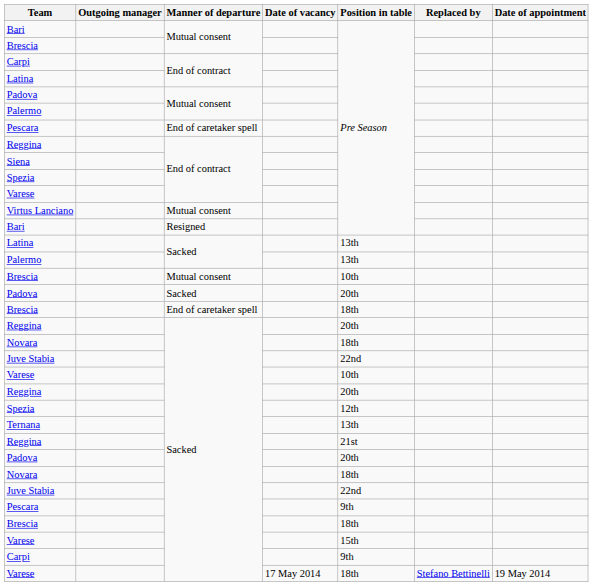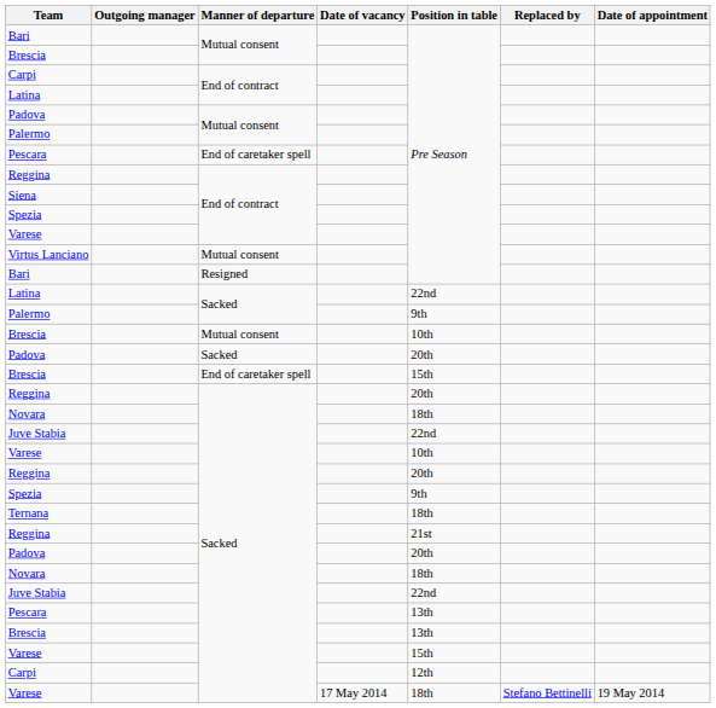 <table class="wikitable sortable">
 <tr>
 <th>Team</th>
 <th>Outgoing manager</th>
 <th>Manner of departure</th>
 <th>Date of vacancy</th>
 <th>Position in table</th>
 <th>Replaced by</th>
 <th>Date of appointment</th>
 </tr>
 <tr>
 <td><a href='#'>Bari</a></td>
 <td></td>
 <td rowspan="2">Mutual consent</td>
 <td></td>
 <td rowspan="13"><em>Pre Season</em></td>
 <td></td>
 <td></td>
 </tr>
 <tr>
 <td><a href='#'>Brescia</a></td>
 <td></td>
 <td></td>
 <td></td>
 <td></td>
 </tr>
 <tr>
 <td><a href='#'>Carpi</a></td>
 <td></td>
 <td rowspan="2">End of contract</td>
 <td></td>
 <td></td>
 <td></td>
 </tr>
 <tr>
 <td><a href='#'>Latina</a></td>
 <td></td>
 <td></td>
 <td></td>
 <td></td>
 </tr>
 <tr>
 <td><a href='#'>Padova</a></td>
 <td></td>
 <td rowspan="2">Mutual consent</td>
 <td></td>
 <td></td>
 <td></td>
 </tr>
 <tr>
 <td><a href='#'>Palermo</a></td>
 <td></td>
 <td></td>
 <td></td>
 <td></td>
 </tr>
 <tr>
 <td><a href='#'>Pescara</a></td>
 <td></td>
 <td>End of caretaker spell</td>
 <td></td>
 <td></td>
 <td></td>
 </tr>
 <tr>
 <td><a href='#'>Reggina</a></td>
 <td></td>
 <td rowspan="4">End of contract</td>
 <td></td>
 <td></td>
 <td></td>
 </tr>
 <tr>
 <td><a href='#'>Siena</a></td>
 <td></td>
 <td></td>
 <td></td>
 <td></td>
 </tr>
 <tr>
 <td><a href='#'>Spezia</a></td>
 <td></td>
 <td></td>
 <td></td>
 <td></td>
 </tr>
 <tr>
 <td><a href='#'>Varese</a></td>
 <td></td>
 <td></td>
 <td></td>
 <td></td>
 </tr>
 <tr>
 <td><a href='#'>Virtus Lanciano</a></td>
 <td></td>
 <td>Mutual consent</td>
 <td></td>
 <td></td>
 <td></td>
 </tr>
 <tr>
 <td><a href='#'>Bari</a></td>
 <td></td>
 <td>Resigned</td>
 <td></td>
 <td></td>
 <td></td>
 </tr>
 <tr>
 <td><a href='#'>Latina</a></td>
 <td></td>
 <td rowspan="2">Sacked</td>
 <td></td>
-<td>13th</td>
+<td>22nd</td>
 <td></td>
 <td></td>
 </tr>
 <tr>
 <td><a href='#'>Palermo</a></td>
 <td></td>
 <td></td>
-<td>13th</td>
+<td>9th</td>
 <td></td>
 <td></td>
 </tr>
 <tr>
 <td><a href='#'>Brescia</a></td>
 <td></td>
 <td>Mutual consent</td>
 <td></td>
 <td>10th</td>
 <td></td>
 <td></td>
 </tr>
 <tr>
 <td><a href='#'>Padova</a></td>
 <td></td>
 <td>Sacked</td>
 <td></td>
 <td>20th</td>
 <td></td>
 <td></td>
 </tr>
 <tr>
 <td><a href='#'>Brescia</a></td>
 <td></td>
 <td>End of caretaker spell</td>
 <td></td>
-<td>18th</td>
+<td>15th</td>
 <td></td>
 <td></td>
 </tr>
 <tr>
 <td><a href='#'>Reggina</a></td>
 <td></td>
 <td rowspan="16">Sacked</td>
 <td></td>
 <td>20th</td>
 <td></td>
 <td></td>
 </tr>
 <tr>
 <td><a href='#'>Novara</a></td>
 <td></td>
 <td></td>
 <td>18th</td>
 <td></td>
 <td></td>
 </tr>
 <tr>
 <td><a href='#'>Juve Stabia</a></td>
 <td></td>
 <td></td>
 <td>22nd</td>
 <td></td>
 <td></td>
 </tr>
 <tr>
 <td><a href='#'>Varese</a></td>
 <td></td>
 <td></td>
 <td>10th</td>
 <td></td>
 <td></td>
 </tr>
 <tr>
 <td><a href='#'>Reggina</a></td>
 <td></td>
 <td></td>
 <td>20th</td>
 <td></td>
 <td></td>
 </tr>
 <tr>
 <td><a href='#'>Spezia</a></td>
 <td></td>
 <td></td>
-<td>12th</td>
+<td>9th</td>
 <td></td>
 <td></td>
 </tr>
 <tr>
 <td><a href='#'>Ternana</a></td>
 <td></td>
 <td></td>
-<td>13th</td>
+<td>18th</td>
 <td></td>
 <td></td>
 </tr>
 <tr>
 <td><a href='#'>Reggina</a></td>
 <td></td>
 <td></td>
 <td>21st</td>
 <td></td>
 <td></td>
 </tr>
 <tr>
 <td><a href='#'>Padova</a></td>
 <td></td>
 <td></td>
 <td>20th</td>
 <td></td>
 <td></td>
 </tr>
 <tr>
 <td><a href='#'>Novara</a></td>
 <td></td>
 <td></td>
 <td>18th</td>
 <td></td>
 <td></td>
 </tr>
 <tr>
 <td><a href='#'>Juve Stabia</a></td>
 <td></td>
 <td></td>
 <td>22nd</td>
 <td></td>
 <td></td>
 </tr>
 <tr>
 <td><a href='#'>Pescara</a></td>
 <td></td>
 <td></td>
-<td>9th</td>
+<td>13th</td>
 <td></td>
 <td></td>
 </tr>
 <tr>
 <td><a href='#'>Brescia</a></td>
 <td></td>
 <td></td>
-<td>18th</td>
+<td>13th</td>
 <td></td>
 <td></td>
 </tr>
 <tr>
 <td><a href='#'>Varese</a></td>
 <td></td>
 <td></td>
 <td>15th</td>
 <td></td>
 <td></td>
 </tr>
 <tr>
 <td><a href='#'>Carpi</a></td>
 <td></td>
 <td></td>
-<td>9th</td>
+<td>12th</td>
 <td></td>
 <td></td>
 </tr>
 <tr>
 <td><a href='#'>Varese</a></td>
 <td></td>
 <td>17 May 2014</td>
 <td>18th</td>
 <td><a href='#'>Stefano Bettinelli</a></td>
 <td>19 May 2014</td>
 </tr>
 </table>
